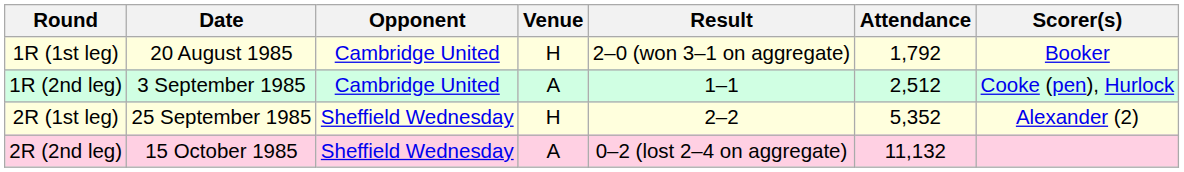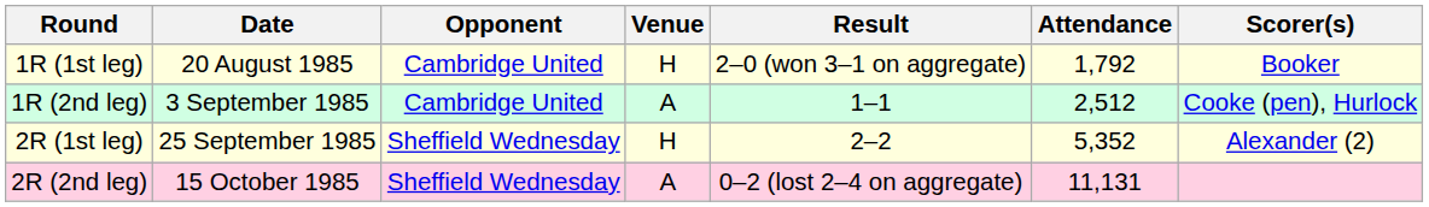 <table class="wikitable sortable" style="text-align:center;">
 <tr>
 <th>Round</th>
 <th>Date</th>
 <th>Opponent</th>
 <th>Venue</th>
 <th>Result</th>
 <th>Attendance</th>
 <th>Scorer(s)</th>
 </tr>
 <tr style="background:#ffd;">
 <td>1R (1st leg)</td>
 <td>20 August 1985</td>
 <td><a href='#'>Cambridge United</a></td>
 <td>H</td>
 <td>2–0 (won 3–1 on aggregate)</td>
 <td>1,792</td>
 <td><a href='#'>Booker</a></td>
 </tr>
 <tr style="background:#d0ffe3;">
 <td>1R (2nd leg)</td>
 <td>3 September 1985</td>
 <td><a href='#'>Cambridge United</a></td>
 <td>A</td>
 <td>1–1</td>
 <td>2,512</td>
 <td><a href='#'>Cooke</a> (<a href='#'>pen</a>), <a href='#'>Hurlock</a></td>
 </tr>
 <tr style="background:#ffd;">
 <td>2R (1st leg)</td>
 <td>25 September 1985</td>
 <td><a href='#'>Sheffield Wednesday</a></td>
 <td>H</td>
 <td>2–2</td>
 <td>5,352</td>
 <td><a href='#'>Alexander</a> (2)</td>
 </tr>
 <tr style="background:#ffd0e3;">
 <td>2R (2nd leg)</td>
 <td>15 October 1985</td>
 <td><a href='#'>Sheffield Wednesday</a></td>
 <td>A</td>
 <td>0–2 (lost 2–4 on aggregate)</td>
-<td>11,132</td>
+<td>11,131</td>
 <td></td>
 </tr>
 </table>
